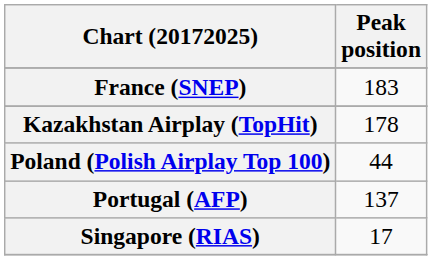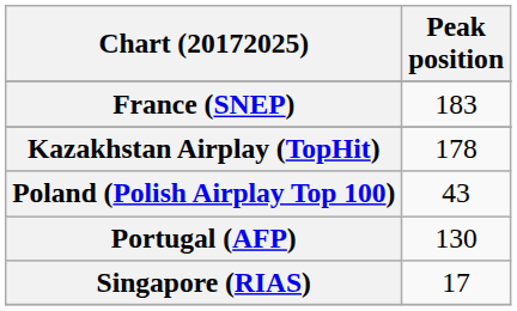 <table class="wikitable sortable plainrowheaders" style="text-align:center">
 <tr>
 <th scope="col">Chart (20172025)</th>
 <th scope="col">Peak<br>position</th>
 </tr>
 <tr>
 </tr>
 <tr>
 <th scope="row">France (<a href='#'>SNEP</a>)</th>
 <td>183</td>
 </tr>
 <tr>
 </tr>
 <tr>
 <th scope="row">Kazakhstan Airplay (<a href='#'>TopHit</a>)</th>
 <td>178</td>
 </tr>
 <tr>
 <th scope="row">Poland (<a href='#'>Polish Airplay Top 100</a>)</th>
-<td>44</td>
+<td>43</td>
 </tr>
 <tr>
 <th scope="row">Portugal (<a href='#'>AFP</a>)</th>
-<td>137</td>
+<td>130</td>
 </tr>
 <tr>
 <th scope="row">Singapore (<a href='#'>RIAS</a>)</th>
 <td>17</td>
 </tr>
 <tr>
 </tr>
 </table>
